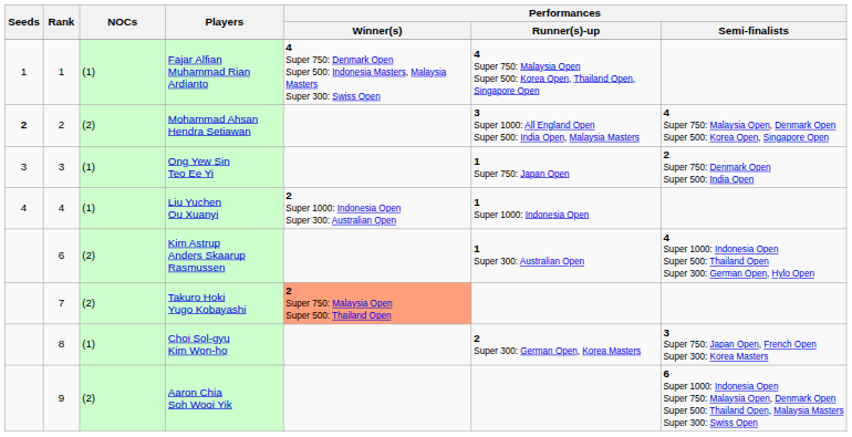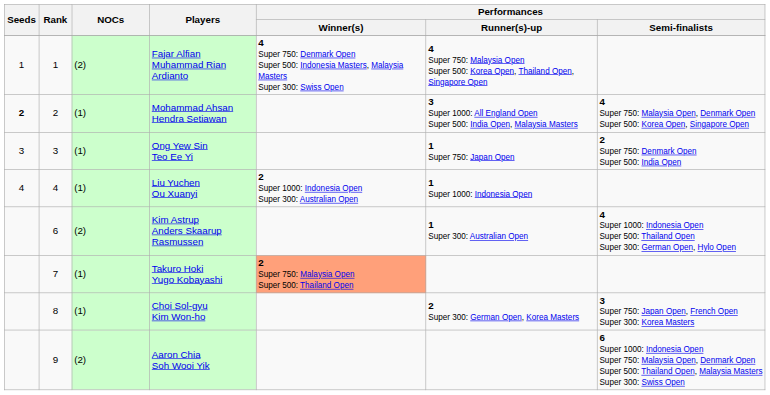 <table class="wikitable" style="text-align:center">
 <tr>
 <th rowspan="2" width="50">Seeds</th>
 <th rowspan="2" width="50">Rank</th>
 <th rowspan="2" width="150">NOCs</th>
 <th rowspan="2" width="200">Players</th>
 <th colspan="3">Performances</th>
 </tr>
 <tr>
 <th width="350">Winner(s)</th>
 <th width="350">Runner(s)-up</th>
 <th width="350">Semi-finalists</th>
 </tr>
 <tr>
 </tr>
 <tr>
 <td>1</td>
 <td>1</td>
-<td align="left"bgcolor="#ccffcc"> (1)</td>
+<td align="left"bgcolor="#ccffcc"> (2)</td>
 <td align="left"bgcolor="#ccffcc"><a href='#'>Fajar Alfian</a><br><a href='#'>Muhammad Rian Ardianto</a></td>
 <td align="left"><strong>4</strong><small><br>Super 750: <a href='#'>Denmark Open</a><br>Super 500: <a href='#'>Indonesia Masters</a>, <a href='#'>Malaysia Masters</a><br>Super 300: <a href='#'>Swiss Open</a></small></td>
 <td align="left"><strong>4</strong><small><br>Super 750: <a href='#'>Malaysia Open</a><br>Super 500: <a href='#'>Korea Open</a>, <a href='#'>Thailand Open</a>, <a href='#'>Singapore Open</a></small></td>
 <td align="left"></td>
 </tr>
 <tr>
 <td><strong>2</strong></td>
 <td>2</td>
-<td align="left"bgcolor="#ccffcc"> (2)</td>
+<td align="left"bgcolor="#ccffcc"> (1)</td>
 <td align="left"bgcolor="#ccffcc"><a href='#'>Mohammad Ahsan</a><br><a href='#'>Hendra Setiawan</a></td>
 <td align="left"></td>
 <td align="left"><strong>3</strong><br><small>Super 1000: <a href='#'>All England Open</a><br>Super 500: <a href='#'>India Open</a>, <a href='#'>Malaysia Masters</a></small></td>
 <td align="left"><strong>4</strong><small><br>Super 750: <a href='#'>Malaysia Open</a>, <a href='#'>Denmark Open</a><br>Super 500: <a href='#'>Korea Open</a>, <a href='#'>Singapore Open</a></small></td>
 </tr>
 <tr>
 <td>3</td>
 <td>3</td>
 <td align="left"bgcolor="#ccffcc"> (1)</td>
 <td align="left"bgcolor="#ccffcc"><a href='#'>Ong Yew Sin</a><br><a href='#'>Teo Ee Yi</a></td>
 <td align="left"></td>
 <td align="left"><strong>1</strong><small><br>Super 750: <a href='#'>Japan Open</a></small></td>
 <td align="left"><strong>2</strong><small><br>Super 750: <a href='#'>Denmark Open</a><br>Super 500: <a href='#'>India Open</a></small></td>
 </tr>
 <tr>
 <td>4</td>
 <td>4</td>
 <td align="left"bgcolor="#ccffcc"> (1)</td>
 <td align="left"bgcolor="#ccffcc"><a href='#'>Liu Yuchen</a><br><a href='#'>Ou Xuanyi</a></td>
 <td align="left"><strong>2</strong><br><small>Super 1000: <a href='#'>Indonesia Open</a><br>Super 300: <a href='#'>Australian Open</a></small></td>
 <td align="left"><strong>1</strong><br><small>Super 1000: <a href='#'>Indonesia Open</a></small></td>
 <td align="left"></td>
 </tr>
 <tr>
 <td></td>
 <td>6</td>
 <td align="left"bgcolor="#ccffcc"> (2)</td>
 <td align="left"bgcolor="#ccffcc"><a href='#'>Kim Astrup</a><br><a href='#'>Anders Skaarup Rasmussen</a></td>
 <td align="left"></td>
 <td align="left"><strong>1</strong><br><small> Super 300: <a href='#'>Australian Open</a></small></td>
 <td align="left"><strong>4</strong><br><small>Super 1000: <a href='#'>Indonesia Open</a><br>Super 500: <a href='#'>Thailand Open</a><br>Super 300: <a href='#'>German Open</a>, <a href='#'>Hylo Open</a></small></td>
 </tr>
 <tr>
 <td></td>
 <td>7</td>
-<td align="left"bgcolor="#ccffcc"> (2)</td>
+<td align="left"bgcolor="#ccffcc"> (1)</td>
 <td align="left"bgcolor="#ccffcc"><a href='#'>Takuro Hoki</a><br><a href='#'>Yugo Kobayashi</a></td>
 <td align="left" style="background: lightsalmon;"><strong>2</strong><small><br>Super 750: <a href='#'>Malaysia Open</a><br>Super 500: <a href='#'>Thailand Open</a></small></td>
 <td align="left"></td>
 <td align="left"></td>
 </tr>
 <tr>
 <td></td>
 <td>8</td>
 <td align="left"bgcolor="#ccffcc"> (1)</td>
 <td align="left"bgcolor="#ccffcc"><a href='#'>Choi Sol-gyu</a><br><a href='#'>Kim Won-ho</a></td>
 <td align="left"></td>
 <td align="left"><strong>2</strong><small><br>Super 300: <a href='#'>German Open</a>, <a href='#'>Korea Masters</a></small></td>
 <td align="left"><strong>3</strong><small><br>Super 750: <a href='#'>Japan Open</a>, <a href='#'>French Open</a><br>Super 300: <a href='#'>Korea Masters</a></small></td>
 </tr>
 <tr>
 <td></td>
 <td>9</td>
 <td align="left"bgcolor="#ccffcc"> (2)</td>
 <td align="left"bgcolor="#ccffcc"><a href='#'>Aaron Chia</a><br><a href='#'>Soh Wooi Yik</a></td>
 <td align="left"></td>
 <td align="left"></td>
 <td align="left"><strong>6</strong><br><small>Super 1000: <a href='#'>Indonesia Open</a><br>Super 750: <a href='#'>Malaysia Open</a>, <a href='#'>Denmark Open</a><br>Super 500: <a href='#'>Thailand Open</a>, <a href='#'>Malaysia Masters</a><br>Super 300: <a href='#'>Swiss Open</a></small></td>
 </tr>
 </table>
